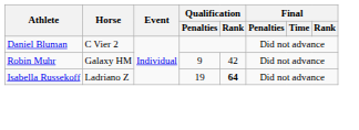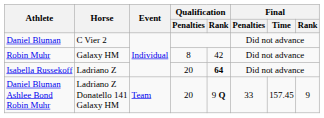 <table class="wikitable" style="font-size:90%">
 <tr>
 <th rowspan="2">Athlete</th>
 <th rowspan="2">Horse</th>
 <th rowspan="2">Event</th>
 <th colspan="2">Qualification</th>
 <th colspan="3">Final</th>
 </tr>
 <tr style="font-size:95%">
 <th>Penalties</th>
 <th>Rank</th>
 <th>Penalties</th>
 <th>Time</th>
 <th>Rank</th>
 </tr>
 <tr align=center>
 <td align=left><a href='#'>Daniel Bluman</a></td>
 <td align=left>C Vier 2</td>
 <td align=left rowspan=3><a href='#'>Individual</a></td>
 <td colspan=2></td>
 <td colspan=3>Did not advance</td>
 </tr>
 <tr align=center>
 <td align=left><a href='#'>Robin Muhr</a></td>
 <td align=left>Galaxy HM</td>
-<td>9</td>
+<td>8</td>
 <td>42</td>
 <td colspan=3>Did not advance</td>
 </tr>
 <tr align=center>
 <td align=left><a href='#'>Isabella Russekoff</a></td>
 <td align=left>Ladriano Z</td>
-<td>19</td>
+<td>20</td>
 <td><strong>64</strong></td>
 <td colspan=3>Did not advance</td>
 </tr>
+<tr align=center>
+<td align=left><a href='#'>Daniel Bluman</a><br><a href='#'>Ashlee Bond</a><br><a href='#'>Robin Muhr</a></td>
+<td align=left>Ladriano Z<br>Donatello 141<br>Galaxy HM</td>
+<td align=left><a href='#'>Team</a></td>
+<td>20</td>
+<td>9 <strong>Q</strong></td>
+<td>33</td>
+<td>157.45</td>
+<td>9</td>
+</tr>
 </table>
